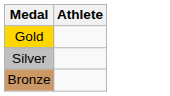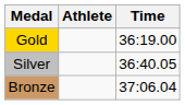 <table class="wikitable">
 <tr>
 <th>Medal</th>
 <th>Athlete</th>
+<th>Time</th>
 </tr>
 <tr>
 <td style="text-align:center;background-color:gold;">Gold</td>
 <td></td>
+<td>36:19.00</td>
 </tr>
 <tr>
 <td style="text-align:center;background-color:silver;">Silver</td>
 <td></td>
+<td>36:40.05</td>
 </tr>
 <tr>
 <td style="text-align:center;background-color:#CC9966;">Bronze</td>
 <td></td>
+<td>37:06.04</td>
 </tr>
 </table>
